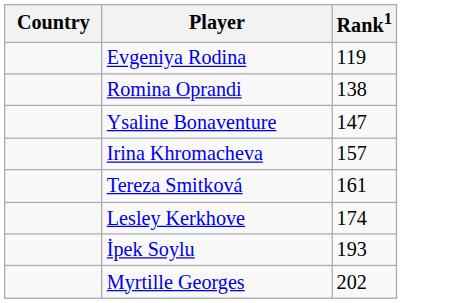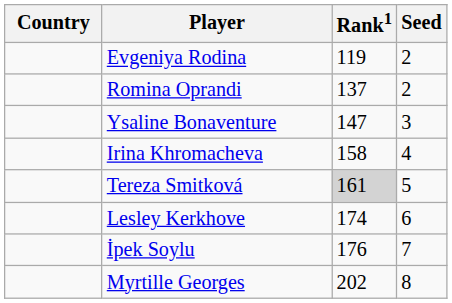 <table class="sortable wikitable">
 <tr>
 <th width="70">Country</th>
 <th width="175">Player</th>
 <th>Rank<sup>1</sup></th>
+<th>Seed</th>
 </tr>
 <tr>
 <td></td>
 <td><a href='#'>Evgeniya Rodina</a></td>
 <td>119</td>
+<td>2</td>
 </tr>
 <tr>
 <td></td>
 <td><a href='#'>Romina Oprandi</a></td>
-<td>138</td>
+<td>137</td>
+<td>2</td>
 </tr>
 <tr>
 <td></td>
 <td><a href='#'>Ysaline Bonaventure</a></td>
 <td>147</td>
+<td>3</td>
 </tr>
 <tr>
 <td></td>
 <td><a href='#'>Irina Khromacheva</a></td>
-<td>157</td>
+<td>158</td>
+<td>4</td>
 </tr>
 <tr>
 <td></td>
 <td><a href='#'>Tereza Smitková</a></td>
-<td>161</td>
+<td style="background: lightgrey;">161</td>
+<td>5</td>
 </tr>
 <tr>
 <td></td>
 <td><a href='#'>Lesley Kerkhove</a></td>
 <td>174</td>
+<td>6</td>
 </tr>
 <tr>
 <td></td>
 <td><a href='#'>İpek Soylu</a></td>
-<td>193</td>
+<td>176</td>
+<td>7</td>
 </tr>
 <tr>
 <td></td>
 <td><a href='#'>Myrtille Georges</a></td>
 <td>202</td>
+<td>8</td>
 </tr>
 </table>
